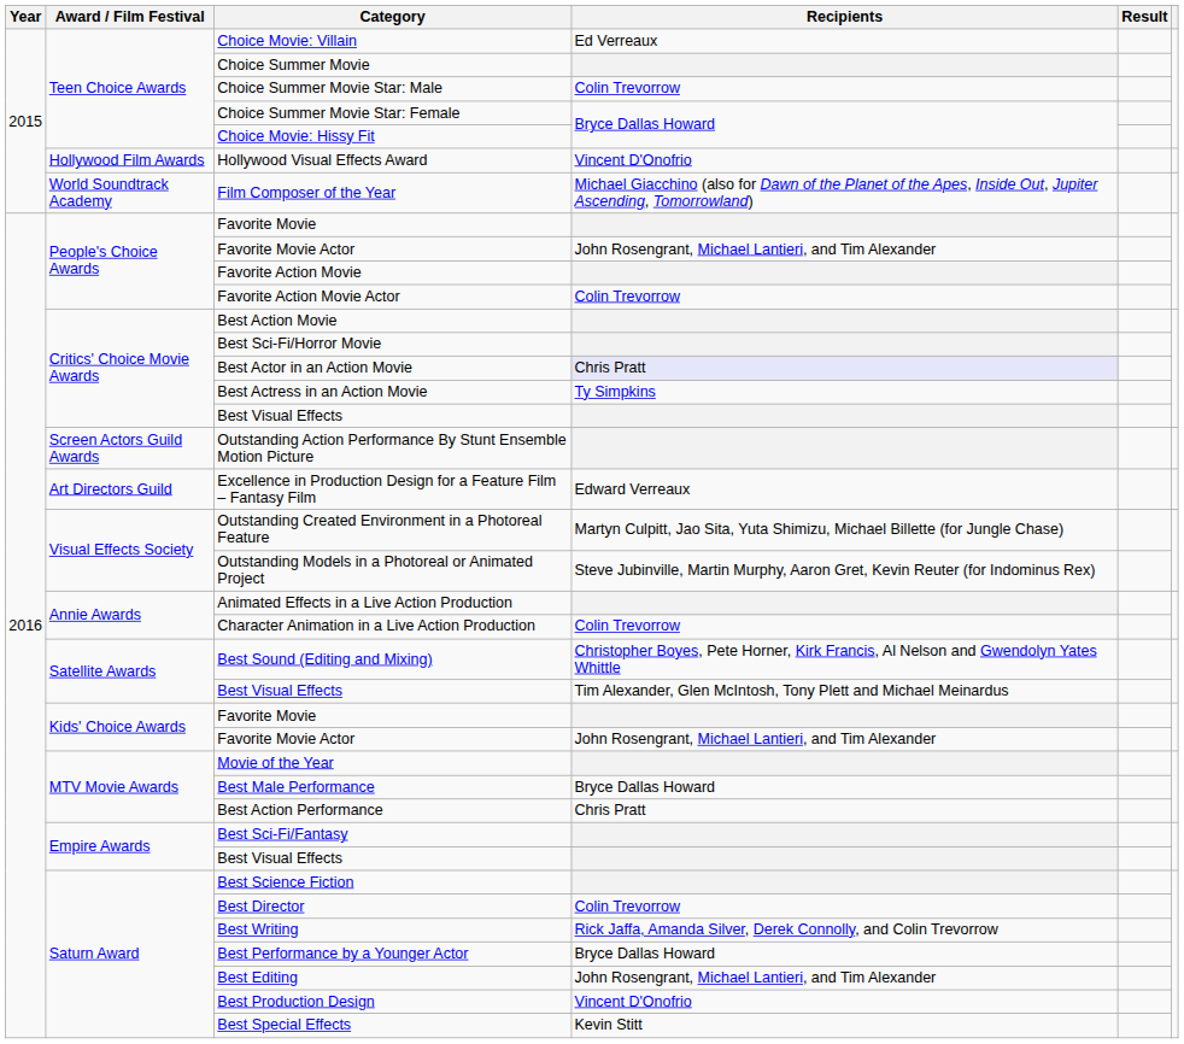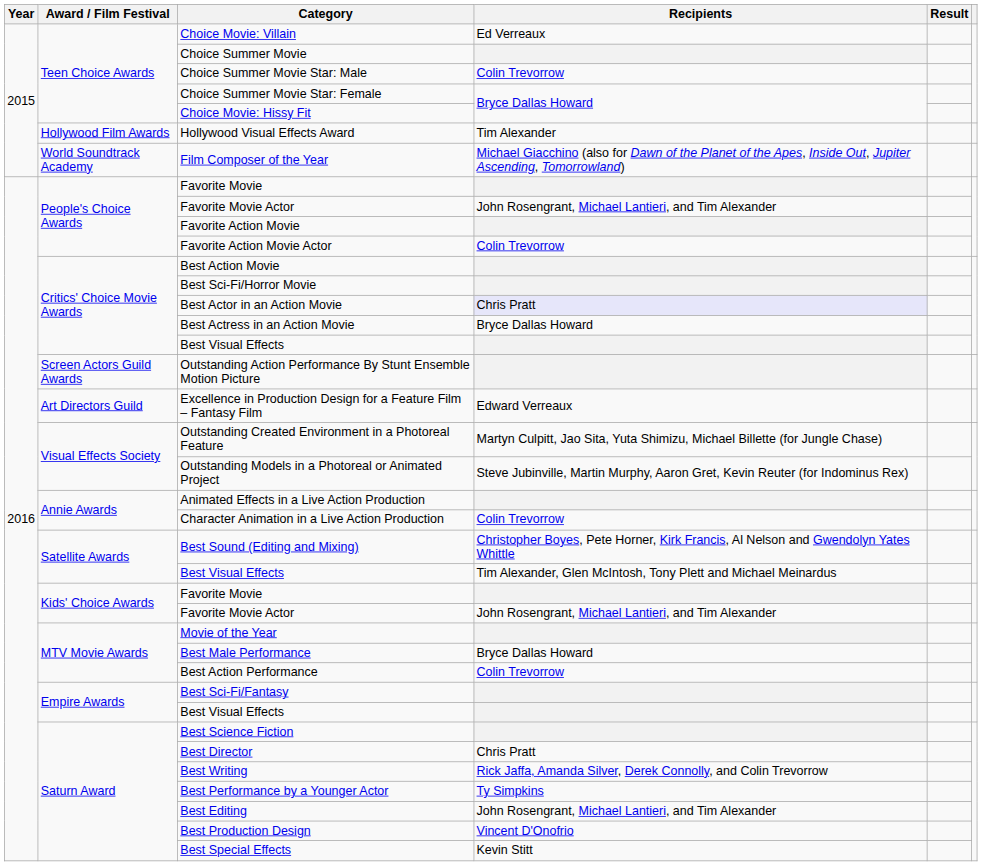 <table class="wikitable sortable">
 <tr>
 <th scope="col">Year</th>
 <th scope="col">Award / Film Festival</th>
 <th scope="col">Category</th>
 <th scope="col">Recipients</th>
 <th scope="col">Result</th>
 <th scope="col" class="unsortable"></th>
 </tr>
 <tr>
 <td rowspan="7">2015</td>
 <td rowspan="5"><a href='#'>Teen Choice Awards</a></td>
 <td><a href='#'>Choice Movie: Villain</a></td>
 <td>Ed Verreaux</td>
 <td></td>
 <td style="text-align:center" rowspan="5"></td>
 </tr>
 <tr>
 <td>Choice Summer Movie</td>
 <th></th>
 <td></td>
 </tr>
 <tr>
 <td>Choice Summer Movie Star: Male</td>
 <td><a href='#'>Colin Trevorrow</a></td>
 <td></td>
 </tr>
 <tr>
 <td>Choice Summer Movie Star: Female</td>
 <td rowspan="2"><a href='#'>Bryce Dallas Howard</a></td>
 <td></td>
 </tr>
 <tr>
 <td><a href='#'>Choice Movie: Hissy Fit</a></td>
 <td></td>
 </tr>
 <tr>
 <td><a href='#'>Hollywood Film Awards</a></td>
 <td>Hollywood Visual Effects Award</td>
-<td><a href='#'>Vincent D'Onofrio</a></td>
+<td>Tim Alexander</td>
 <td></td>
 <td style="text-align:center"></td>
 </tr>
 <tr>
 <td><a href='#'>World Soundtrack Academy</a></td>
 <td><a href='#'>Film Composer of the Year</a></td>
 <td><a href='#'>Michael Giacchino</a> (also for <em><a href='#'>Dawn of the Planet of the Apes</a></em>, <em><a href='#'>Inside Out</a></em>, <em><a href='#'>Jupiter Ascending</a></em>, <em><a href='#'>Tomorrowland</a></em>)</td>
 <td></td>
 <td style="text-align:center"></td>
 </tr>
 <tr>
 <td scope="row" rowspan=32>2016</td>
 <td rowspan=4><a href='#'>People's Choice Awards</a></td>
 <td>Favorite Movie</td>
 <th></th>
 <td></td>
 <td style="text-align:center" rowspan=4></td>
 </tr>
 <tr>
 <td>Favorite Movie Actor</td>
 <td>John Rosengrant, <a href='#'>Michael Lantieri</a>, and Tim Alexander</td>
 <td></td>
 </tr>
 <tr>
 <td>Favorite Action Movie</td>
 <th></th>
 <td></td>
 </tr>
 <tr>
 <td>Favorite Action Movie Actor</td>
 <td><a href='#'>Colin Trevorrow</a></td>
 <td></td>
 </tr>
 <tr>
 <td rowspan=5><a href='#'>Critics' Choice Movie Awards</a></td>
 <td>Best Action Movie</td>
 <th></th>
 <td></td>
 <td style="text-align:center" rowspan=5></td>
 </tr>
 <tr>
 <td>Best Sci-Fi/Horror Movie</td>
 <th></th>
 <td></td>
 </tr>
 <tr>
 <td>Best Actor in an Action Movie</td>
 <td style="background: lavender;">Chris Pratt</td>
 <td></td>
 </tr>
 <tr>
 <td>Best Actress in an Action Movie</td>
-<td><a href='#'>Ty Simpkins</a></td>
+<td>Bryce Dallas Howard</td>
 <td></td>
 </tr>
 <tr>
 <td>Best Visual Effects</td>
 <th></th>
 <td></td>
 </tr>
 <tr>
 <td><a href='#'>Screen Actors Guild Awards</a></td>
 <td>Outstanding Action Performance By Stunt Ensemble Motion Picture</td>
 <th></th>
 <td></td>
 <td style="text-align:center"></td>
 </tr>
 <tr>
 <td><a href='#'>Art Directors Guild</a></td>
 <td>Excellence in Production Design for a Feature Film – Fantasy Film</td>
 <td>Edward Verreaux</td>
 <td></td>
 <td style="text-align:center"></td>
 </tr>
 <tr>
 <td rowspan=2><a href='#'>Visual Effects Society</a></td>
 <td>Outstanding Created Environment in a Photoreal Feature</td>
 <td>Martyn Culpitt, Jao Sita, Yuta Shimizu, Michael Billette (for Jungle Chase)</td>
 <td></td>
 <td style="text-align:center" rowspan=2></td>
 </tr>
 <tr>
 <td>Outstanding Models in a Photoreal or Animated Project</td>
 <td>Steve Jubinville, Martin Murphy, Aaron Gret, Kevin Reuter (for Indominus Rex)</td>
 <td></td>
 </tr>
 <tr>
 <td rowspan=2><a href='#'>Annie Awards</a></td>
 <td>Animated Effects in a Live Action Production</td>
 <th></th>
 <td></td>
 <td style="text-align:center" rowspan=2></td>
 </tr>
 <tr>
 <td>Character Animation in a Live Action Production</td>
 <td><a href='#'>Colin Trevorrow</a></td>
 <td></td>
 </tr>
 <tr>
 <td rowspan=2><a href='#'>Satellite Awards</a></td>
 <td><a href='#'>Best Sound (Editing and Mixing)</a></td>
 <td><a href='#'>Christopher Boyes</a>, Pete Horner, <a href='#'>Kirk Francis</a>, Al Nelson and <a href='#'>Gwendolyn Yates Whittle</a></td>
 <td></td>
 <td style="text-align:center" rowspan=2></td>
 </tr>
 <tr>
 <td><a href='#'>Best Visual Effects</a></td>
 <td>Tim Alexander, Glen McIntosh, Tony Plett and Michael Meinardus</td>
 <td></td>
 </tr>
 <tr>
 <td rowspan=2><a href='#'>Kids' Choice Awards</a></td>
 <td>Favorite Movie</td>
 <th></th>
 <td></td>
 <td style="text-align:center" rowspan=2></td>
 </tr>
 <tr>
 <td>Favorite Movie Actor</td>
 <td>John Rosengrant, <a href='#'>Michael Lantieri</a>, and Tim Alexander</td>
 <td></td>
 </tr>
 <tr>
 <td rowspan=3><a href='#'>MTV Movie Awards</a></td>
 <td><a href='#'>Movie of the Year</a></td>
 <th></th>
 <td></td>
 <td style="text-align:center" rowspan=3></td>
 </tr>
 <tr>
 <td><a href='#'>Best Male Performance</a></td>
 <td>Bryce Dallas Howard</td>
 <td></td>
 </tr>
 <tr>
 <td>Best Action Performance</td>
-<td>Chris Pratt</td>
+<td><a href='#'>Colin Trevorrow</a></td>
 <td></td>
 </tr>
 <tr>
 <td rowspan=2><a href='#'>Empire Awards</a></td>
 <td><a href='#'>Best Sci-Fi/Fantasy</a></td>
 <th></th>
 <td></td>
 <td style="text-align:center" rowspan=2></td>
 </tr>
 <tr>
 <td>Best Visual Effects</td>
 <th></th>
 <td></td>
 </tr>
 <tr>
 <td rowspan=7><a href='#'>Saturn Award</a></td>
 <td><a href='#'>Best Science Fiction</a></td>
 <th></th>
 <td></td>
 <td style="text-align:center" rowspan=8></td>
 </tr>
 <tr>
 <td><a href='#'>Best Director</a></td>
-<td><a href='#'>Colin Trevorrow</a></td>
+<td>Chris Pratt</td>
 <td></td>
 </tr>
 <tr>
 <td><a href='#'>Best Writing</a></td>
 <td><a href='#'>Rick Jaffa, Amanda Silver</a>, <a href='#'>Derek Connolly</a>, and Colin Trevorrow</td>
 <td></td>
 </tr>
 <tr>
 <td><a href='#'>Best Performance by a Younger Actor</a></td>
-<td>Bryce Dallas Howard</td>
+<td><a href='#'>Ty Simpkins</a></td>
 <td></td>
 </tr>
 <tr>
 <td><a href='#'>Best Editing</a></td>
 <td>John Rosengrant, <a href='#'>Michael Lantieri</a>, and Tim Alexander</td>
 <td></td>
 </tr>
 <tr>
 <td><a href='#'>Best Production Design</a></td>
 <td><a href='#'>Vincent D'Onofrio</a></td>
 <td></td>
 </tr>
 <tr>
 <td><a href='#'>Best Special Effects</a></td>
 <td>Kevin Stitt</td>
 <td></td>
 </tr>
 </table>
